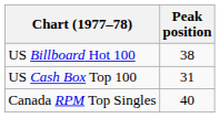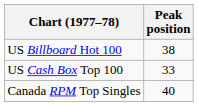 <table class="wikitable">
 <tr>
 <th>Chart (1977–78)</th>
 <th>Peak<br>position</th>
 </tr>
 <tr>
 <td>US <a href='#'><em>Billboard</em> Hot 100</a></td>
 <td style="text-align:center;">38</td>
 </tr>
 <tr>
 <td>US <a href='#'><em>Cash Box</em></a> Top 100</td>
-<td style="text-align:center;">31</td>
+<td style="text-align:center;">33</td>
 </tr>
 <tr>
 <td>Canada <a href='#'><em>RPM</em></a> Top Singles</td>
 <td style="text-align:center;">40</td>
 </tr>
 </table>
